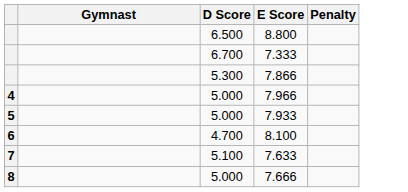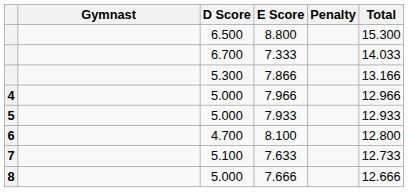 <table class="wikitable sortable" style="text-align:center; font-size:95%;">
 <tr>
 <th></th>
 <th width="210">Gymnast</th>
 <th>D Score</th>
 <th>E Score</th>
 <th>Penalty</th>
+<th>Total</th>
 </tr>
 <tr>
 <th></th>
 <td align="left"></td>
 <td>6.500</td>
 <td>8.800</td>
 <td></td>
+<td>15.300</td>
 </tr>
 <tr>
 <th></th>
 <td align="left"></td>
 <td>6.700</td>
 <td>7.333</td>
 <td></td>
+<td>14.033</td>
 </tr>
 <tr>
 <th></th>
 <td align="left"></td>
 <td>5.300</td>
 <td>7.866</td>
 <td></td>
+<td>13.166</td>
 </tr>
 <tr>
 <th>4</th>
 <td align="left"></td>
 <td>5.000</td>
 <td>7.966</td>
 <td></td>
+<td>12.966</td>
 </tr>
 <tr>
 <th>5</th>
 <td align="left"></td>
 <td>5.000</td>
 <td>7.933</td>
 <td></td>
+<td>12.933</td>
 </tr>
 <tr>
 <th>6</th>
 <td align="left"></td>
 <td>4.700</td>
 <td>8.100</td>
 <td></td>
+<td>12.800</td>
 </tr>
 <tr>
 <th>7</th>
 <td align="left"></td>
 <td>5.100</td>
 <td>7.633</td>
 <td></td>
+<td>12.733</td>
 </tr>
 <tr>
 <th>8</th>
 <td align="left"></td>
 <td>5.000</td>
 <td>7.666</td>
 <td></td>
+<td>12.666</td>
 </tr>
 </table>
